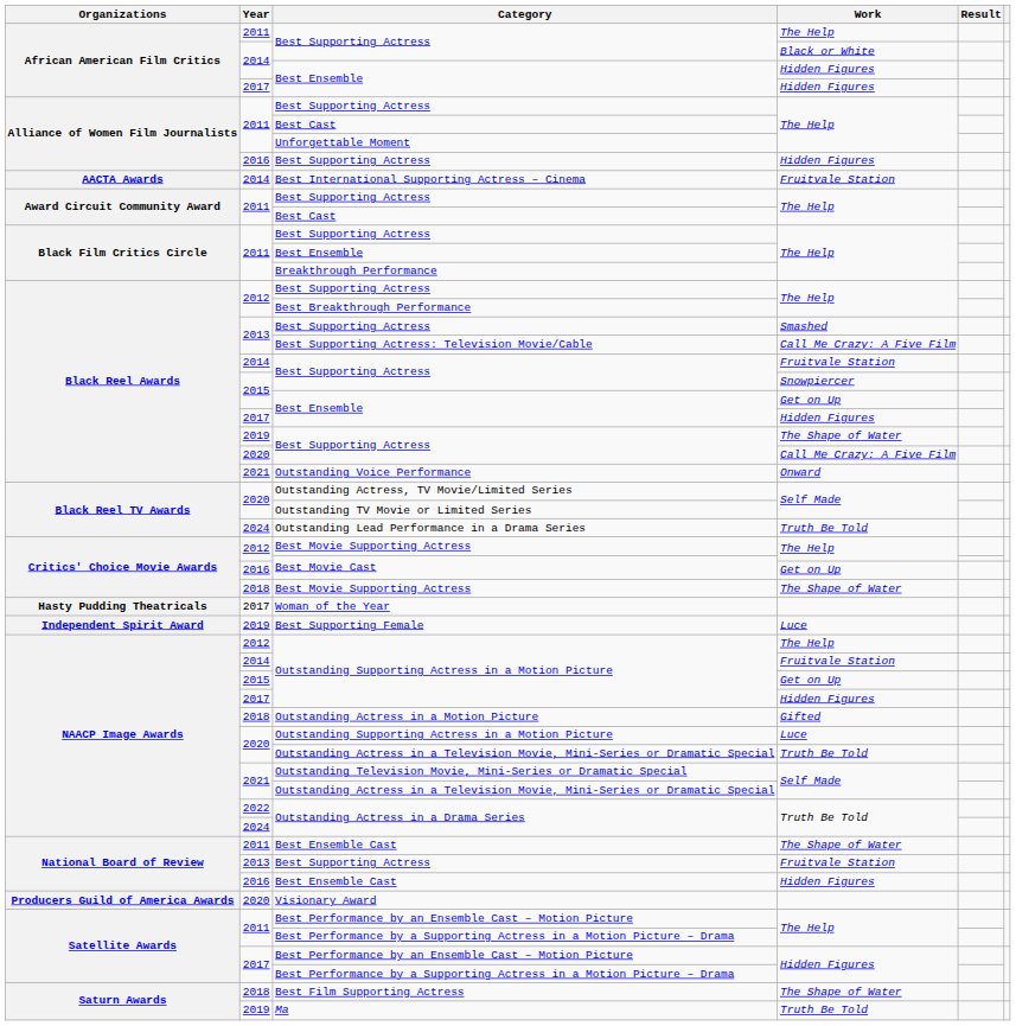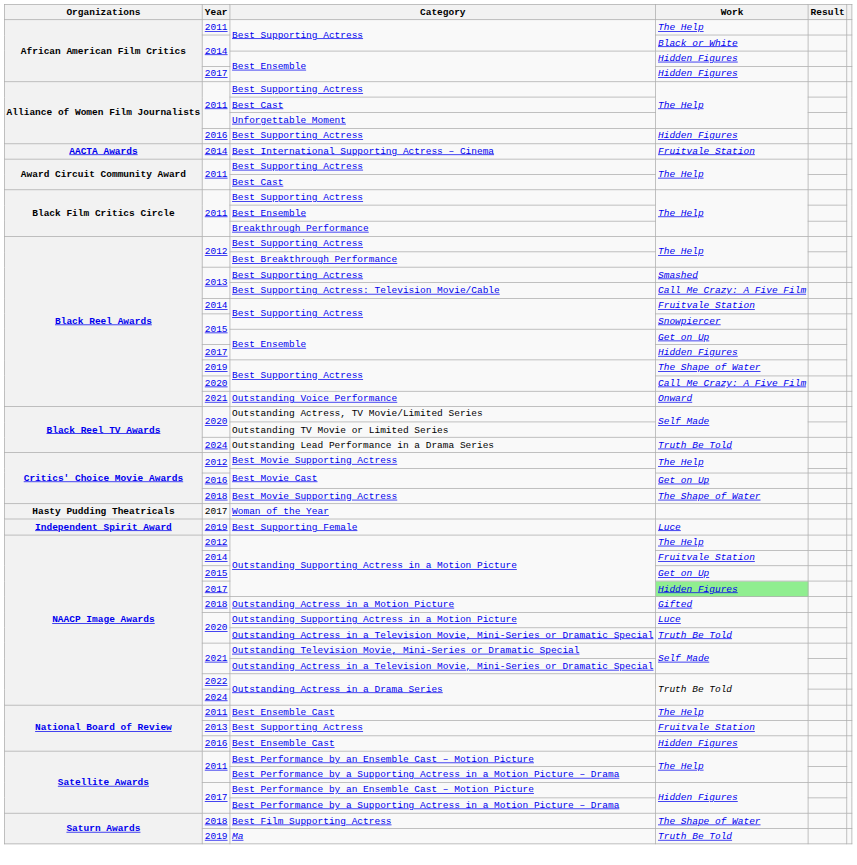 <table class= "wikitable plainrowheaders sortable">
 <tr>
 <th>Organizations</th>
 <th scope="col">Year</th>
 <th scope="col">Category</th>
 <th scope="col">Work</th>
 <th scope="col">Result</th>
 <th scope="col" class="unsortable"></th>
 </tr>
 <tr>
 <th scope="row" rowspan="4">African American Film Critics</th>
 <td style="text-align:center;"><a href='#'>2011</a></td>
 <td rowspan="2"><a href='#'>Best Supporting Actress</a></td>
 <td><em><a href='#'>The Help</a></em></td>
 <td></td>
 <td style="text-align:center;"></td>
 </tr>
 <tr>
 <td style="text-align:center;", rowspan="2"><a href='#'>2014</a></td>
 <td><em><a href='#'>Black or White</a></em></td>
 <td></td>
 <td style="text-align:center;" rowspan="2"></td>
 </tr>
 <tr>
 <td rowspan="2"><a href='#'>Best Ensemble</a></td>
 <td><em><a href='#'>Hidden Figures</a></em></td>
 <td></td>
 </tr>
 <tr>
 <td style="text-align:center;"><a href='#'>2017</a></td>
 <td><em><a href='#'>Hidden Figures</a></em></td>
 <td></td>
 <td style="text-align:center;"></td>
 </tr>
 <tr>
 <th scope="row" rowspan="4">Alliance of Women Film Journalists</th>
 <td style="text-align:center;", rowspan="3"><a href='#'>2011</a></td>
 <td><a href='#'>Best Supporting Actress</a></td>
 <td rowspan="3"><em><a href='#'>The Help</a></em></td>
 <td></td>
 <td style="text-align:center;" rowspan="3"></td>
 </tr>
 <tr>
 <td><a href='#'>Best Cast</a></td>
 <td></td>
 </tr>
 <tr>
 <td><a href='#'>Unforgettable Moment</a></td>
 <td></td>
 </tr>
 <tr>
 <td style="text-align:center;"><a href='#'>2016</a></td>
 <td><a href='#'>Best Supporting Actress</a></td>
 <td><em><a href='#'>Hidden Figures</a></em></td>
 <td></td>
 <td style="text-align:center;"></td>
 </tr>
 <tr>
 <th scope="row" rowspan="1"><a href='#'>AACTA Awards</a></th>
 <td style="text-align:center;"><a href='#'>2014</a></td>
 <td><a href='#'>Best International Supporting Actress – Cinema</a></td>
 <td><em><a href='#'>Fruitvale Station</a></em></td>
 <td></td>
 <td style="text-align:center;"></td>
 </tr>
 <tr>
 <th scope="row" rowspan="2">Award Circuit Community Award</th>
 <td style="text-align:center;", rowspan="2"><a href='#'>2011</a></td>
 <td><a href='#'>Best Supporting Actress</a></td>
 <td rowspan="2"><em><a href='#'>The Help</a></em></td>
 <td></td>
 <td style="text-align:center;" rowspan="2"></td>
 </tr>
 <tr>
 <td><a href='#'>Best Cast</a></td>
 <td></td>
 </tr>
 <tr>
 <th scope="row" rowspan="3">Black Film Critics Circle</th>
 <td style="text-align:center;", rowspan="3"><a href='#'>2011</a></td>
 <td><a href='#'>Best Supporting Actress</a></td>
 <td rowspan="3"><em><a href='#'>The Help</a></em></td>
 <td></td>
 <td style="text-align:center;" rowspan="3"></td>
 </tr>
 <tr>
 <td><a href='#'>Best Ensemble</a></td>
 <td></td>
 </tr>
 <tr>
 <td><a href='#'>Breakthrough Performance</a></td>
 <td></td>
 </tr>
 <tr>
 <th scope="row" rowspan="11"><a href='#'>Black Reel Awards</a></th>
 <td style="text-align:center;", rowspan="2"><a href='#'>2012</a></td>
 <td><a href='#'>Best Supporting Actress</a></td>
 <td rowspan="2"><em><a href='#'>The Help</a></em></td>
 <td></td>
 <td style="text-align:center;" rowspan="2"></td>
 </tr>
 <tr>
 <td><a href='#'>Best Breakthrough Performance</a></td>
 <td></td>
 </tr>
 <tr>
 <td style="text-align:center;", rowspan="2"><a href='#'>2013</a></td>
 <td><a href='#'>Best Supporting Actress</a></td>
 <td><em><a href='#'>Smashed</a></em></td>
 <td></td>
 <td style="text-align:center;"></td>
 </tr>
 <tr>
 <td><a href='#'>Best Supporting Actress: Television Movie/Cable</a></td>
 <td><em><a href='#'>Call Me Crazy: A Five Film</a></em></td>
 <td></td>
 <td style="text-align:center;"></td>
 </tr>
 <tr>
 <td style="text-align:center;"><a href='#'>2014</a></td>
 <td rowspan="2"><a href='#'>Best Supporting Actress</a></td>
 <td><em><a href='#'>Fruitvale Station</a></em></td>
 <td></td>
 <td style="text-align:center;"></td>
 </tr>
 <tr>
 <td style="text-align:center;", rowspan="2"><a href='#'>2015</a></td>
 <td><em><a href='#'>Snowpiercer</a></em></td>
 <td></td>
 <td style="text-align:center;" rowspan="4"></td>
 </tr>
 <tr>
 <td rowspan="2"><a href='#'>Best Ensemble</a></td>
 <td><em><a href='#'>Get on Up</a></em></td>
 <td></td>
 </tr>
 <tr>
 <td style="text-align:center;"><a href='#'>2017</a></td>
 <td><em><a href='#'>Hidden Figures</a></em></td>
 <td></td>
 </tr>
 <tr>
 <td style="text-align:center;"><a href='#'>2019</a></td>
 <td rowspan="2"><a href='#'>Best Supporting Actress</a></td>
 <td><em><a href='#'>The Shape of Water</a></em></td>
 <td></td>
 </tr>
 <tr>
 <td style="text-align:center;"><a href='#'>2020</a></td>
 <td><em><a href='#'>Call Me Crazy: A Five Film</a></em></td>
 <td></td>
 <td style="text-align:center;"></td>
 </tr>
 <tr>
 <td style="text-align:center;"><a href='#'>2021</a></td>
 <td><a href='#'>Outstanding Voice Performance</a></td>
 <td><em><a href='#'>Onward</a></em></td>
 <td></td>
 <td style="text-align:center;"></td>
 </tr>
 <tr>
 <th scope="row" rowspan="3"><a href='#'>Black Reel TV Awards</a></th>
 <td style="text-align:center;", rowspan="2"><a href='#'>2020</a></td>
 <td>Outstanding Actress, TV Movie/Limited Series</td>
 <td rowspan="2"><em><a href='#'>Self Made</a></em></td>
 <td></td>
 <td style="text-align:center;" rowspan="2"></td>
 </tr>
 <tr>
 <td>Outstanding TV Movie or Limited Series</td>
 <td></td>
 </tr>
 <tr>
 <td style="text-align:center;"><a href='#'>2024</a></td>
 <td>Outstanding Lead Performance in a Drama Series</td>
 <td><em><a href='#'>Truth Be Told</a></em></td>
 <td></td>
 <td style="text-align:center;"></td>
 </tr>
 <tr>
 <th scope="row" rowspan="4"><a href='#'>Critics' Choice Movie Awards</a></th>
 <td style="text-align:center;", rowspan="2"><a href='#'>2012</a></td>
 <td><a href='#'>Best Movie Supporting Actress</a></td>
 <td rowspan="2"><em><a href='#'>The Help</a></em></td>
 <td></td>
 <td style="text-align:center;" rowspan="2"></td>
 </tr>
 <tr>
 <td rowspan=2><a href='#'>Best Movie Cast</a></td>
 <td></td>
 </tr>
 <tr>
 <td style="text-align:center;"><a href='#'>2016</a></td>
 <td><em><a href='#'>Get on Up</a></em></td>
 <td></td>
 <td style="text-align:center;"></td>
 </tr>
 <tr>
 <td style="text-align:center;"><a href='#'>2018</a></td>
 <td><a href='#'>Best Movie Supporting Actress</a></td>
 <td><em><a href='#'>The Shape of Water</a></em></td>
 <td></td>
 <td style="text-align:center;"></td>
 </tr>
 <tr>
 <th scope="row" rowspan="1">Hasty Pudding Theatricals</th>
 <td style="text-align:center;">2017</td>
 <td><a href='#'>Woman of the Year</a></td>
 <td></td>
 <td></td>
 <td></td>
 </tr>
 <tr>
 <th scope="row" rowspan="1"><a href='#'>Independent Spirit Award</a></th>
 <td style="text-align:center;", rowspan="1"><a href='#'>2019</a></td>
 <td><a href='#'>Best Supporting Female</a></td>
 <td rowspan="1"><em><a href='#'>Luce</a></em></td>
 <td></td>
 <td style="text-align:center;" rowspan="1"></td>
 </tr>
 <tr>
 <th scope="row" rowspan="11"><a href='#'>NAACP Image Awards</a></th>
 <td style="text-align:center;"><a href='#'>2012</a></td>
 <td rowspan="4"><a href='#'>Outstanding Supporting Actress in a Motion Picture</a></td>
 <td><em><a href='#'>The Help</a></em></td>
 <td></td>
 <td style="text-align:center;"></td>
 </tr>
 <tr>
 <td style="text-align:center;"><a href='#'>2014</a></td>
 <td><em><a href='#'>Fruitvale Station</a></em></td>
 <td></td>
 <td style="text-align:center;"></td>
 </tr>
 <tr>
 <td style="text-align:center;"><a href='#'>2015</a></td>
 <td><em><a href='#'>Get on Up</a></em></td>
 <td></td>
 <td style="text-align:center;"></td>
 </tr>
 <tr>
 <td style="text-align:center;"><a href='#'>2017</a></td>
-<td><em><a href='#'>Hidden Figures</a></em></td>
+<td style="background: lightgreen;"><em><a href='#'>Hidden Figures</a></em></td>
 <td></td>
 <td style="text-align:center;"></td>
 </tr>
 <tr>
 <td style="text-align:center;"><a href='#'>2018</a></td>
 <td><a href='#'>Outstanding Actress in a Motion Picture</a></td>
 <td><em><a href='#'>Gifted</a></em></td>
 <td></td>
 <td style="text-align:center;"></td>
 </tr>
 <tr>
 <td style="text-align:center;", rowspan="2"><a href='#'>2020</a></td>
 <td><a href='#'>Outstanding Supporting Actress in a Motion Picture</a></td>
 <td><em><a href='#'>Luce</a></em></td>
 <td></td>
 <td rowspan="2" style="text-align:center;"></td>
 </tr>
 <tr>
 <td><a href='#'>Outstanding Actress in a Television Movie, Mini-Series or Dramatic Special</a></td>
 <td><em><a href='#'>Truth Be Told</a></em></td>
 <td></td>
 </tr>
 <tr>
 <td style="text-align:center;", rowspan="2"><a href='#'>2021</a></td>
 <td><a href='#'>Outstanding Television Movie, Mini-Series or Dramatic Special</a></td>
 <td rowspan="2"><em><a href='#'>Self Made</a></em></td>
 <td></td>
 <td rowspan="2" style="text-align:center;"></td>
 </tr>
 <tr>
 <td><a href='#'>Outstanding Actress in a Television Movie, Mini-Series or Dramatic Special</a></td>
 <td></td>
 </tr>
 <tr>
 <td style="text-align:center;", rowspan="1"><a href='#'>2022</a></td>
 <td rowspan="2"><a href='#'>Outstanding Actress in a Drama Series</a></td>
 <td rowspan="2"><em>Truth Be Told</em></td>
 <td></td>
 <td rowspan="1" style="text-align:center;"></td>
 </tr>
 <tr>
 <td style="text-align:center;", rowspan="1"><a href='#'>2024</a></td>
 <td></td>
 <td rowspan="1" style="text-align:center;"></td>
 </tr>
 <tr>
 <th scope="row" rowspan="3"><a href='#'>National Board of Review</a></th>
 <td style="text-align:center;"><a href='#'>2011</a></td>
 <td><a href='#'>Best Ensemble Cast</a></td>
-<td><em><a href='#'>The Shape of Water</a></em></td>
+<td><em><a href='#'>The Help</a></em></td>
 <td></td>
 <td style="text-align:center;"></td>
 </tr>
 <tr>
 <td style="text-align:center;"><a href='#'>2013</a></td>
 <td><a href='#'>Best Supporting Actress</a></td>
 <td><em><a href='#'>Fruitvale Station</a></em></td>
 <td></td>
 <td style="text-align:center;"></td>
 </tr>
 <tr>
 <td style="text-align:center;"><a href='#'>2016</a></td>
 <td><a href='#'>Best Ensemble Cast</a></td>
 <td><em><a href='#'>Hidden Figures</a></em></td>
-<td></td>
-<td style="text-align:center;"></td>
-</tr>
-<tr>
-<th scope="row" rowspan="1"><a href='#'>Producers Guild of America Awards</a></th>
-<td style="text-align:center;"><a href='#'>2020</a></td>
-<td><a href='#'>Visionary Award</a></td>
-<td></td>
 <td></td>
 <td style="text-align:center;"></td>
 </tr>
 <tr>
 <th scope="row" rowspan="4"><a href='#'>Satellite Awards</a></th>
 <td style="text-align:center;", rowspan="2"><a href='#'>2011</a></td>
 <td><a href='#'>Best Performance by an Ensemble Cast – Motion Picture</a></td>
 <td rowspan="2"><em><a href='#'>The Help</a></em></td>
 <td></td>
 <td style="text-align:center;" rowspan="2"></td>
 </tr>
 <tr>
 <td><a href='#'>Best Performance by a Supporting Actress in a Motion Picture – Drama</a></td>
 <td></td>
 </tr>
 <tr>
 <td style="text-align:center;", rowspan="2"><a href='#'>2017</a></td>
 <td><a href='#'>Best Performance by an Ensemble Cast – Motion Picture</a></td>
 <td rowspan="2"><em><a href='#'>Hidden Figures</a></em></td>
 <td></td>
 <td style="text-align:center;" rowspan="2"></td>
 </tr>
 <tr>
 <td><a href='#'>Best Performance by a Supporting Actress in a Motion Picture – Drama</a></td>
 <td></td>
 </tr>
 <tr>
 <th scope="row" rowspan="2"><a href='#'>Saturn Awards</a></th>
 <td style="text-align:center;"><a href='#'>2018</a></td>
 <td><a href='#'>Best Film Supporting Actress</a></td>
 <td><em><a href='#'>The Shape of Water</a></em></td>
 <td></td>
 <td style="text-align:center;"></td>
 </tr>
 <tr>
 <td style="text-align:center;"><a href='#'>2019</a></td>
 <td><em><a href='#'>Ma</a></em></td>
 <td><em><a href='#'>Truth Be Told</a></em></td>
 <td></td>
 <td></td>
 </tr>
 </table>
